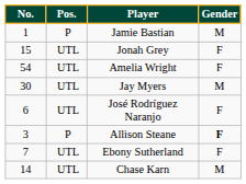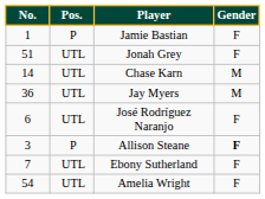 <table class="wikitable" style="text-align: center;">
 <tr>
 <th style="background:#004739; color:#FFFFFF; border:2px solid #FCBA31; width: 50px;">No.</th>
 <th style="background:#004739; color:#FFFFFF; border:2px solid #FCBA31; width: 50px;">Pos.</th>
 <th style="background:#004739; color:#FFFFFF; border:2px solid #FCBA31; width: 150px;">Player</th>
 <th style="background:#004739; color:#FFFFFF; border:2px solid #FCBA31; width: 50px;">Gender</th>
 </tr>
 <tr>
 <td>1</td>
 <td> P</td>
 <td>Jamie Bastian</td>
-<td>M</td>
+<td>F</td>
 </tr>
 <tr>
-<td>15</td>
+<td>51</td>
 <td> UTL</td>
 <td>Jonah Grey</td>
 <td>F</td>
 </tr>
 <tr>
-<td>54</td>
+<td>14</td>
 <td> UTL</td>
-<td>Amelia Wright</td>
-<td>F</td>
+<td>Chase Karn</td>
+<td>M</td>
 </tr>
 <tr>
-<td>30</td>
+<td>36</td>
 <td> UTL</td>
 <td>Jay Myers</td>
 <td>M</td>
 </tr>
 <tr>
 <td>6</td>
 <td> UTL</td>
 <td>José Rodríguez Naranjo</td>
 <td>F</td>
 </tr>
 <tr>
 <td>3</td>
 <td> P</td>
 <td>Allison Steane</td>
 <td><strong>F</strong></td>
 </tr>
 <tr>
 <td>7</td>
 <td> UTL</td>
 <td>Ebony Sutherland</td>
 <td>F</td>
 </tr>
 <tr>
-<td>14</td>
+<td>54</td>
 <td> UTL</td>
-<td>Chase Karn</td>
-<td>M</td>
+<td>Amelia Wright</td>
+<td>F</td>
 </tr>
 </table>
